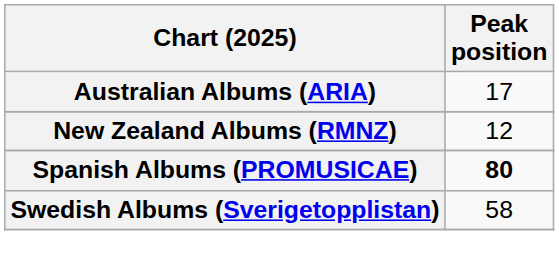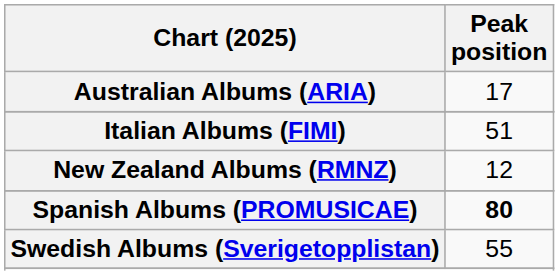 <table class="wikitable sortable plainrowheaders" style="text-align:center">
 <tr>
 <th scope="col">Chart (2025)</th>
 <th scope="col">Peak<br>position</th>
 </tr>
 <tr>
 <th scope="row">Australian Albums (<a href='#'>ARIA</a>)</th>
 <td>17</td>
 </tr>
 <tr>
 </tr>
 <tr>
 </tr>
 <tr>
 </tr>
 <tr>
 </tr>
 <tr>
 </tr>
 <tr>
 </tr>
 <tr>
 </tr>
 <tr>
+<th scope="row">Italian Albums (<a href='#'>FIMI</a>)</th>
+<td>51</td>
+</tr>
+<tr>
 <th scope="row">New Zealand Albums (<a href='#'>RMNZ</a>)</th>
 <td>12</td>
 </tr>
 <tr>
 </tr>
 <tr>
 <th scope="row">Spanish Albums (<a href='#'>PROMUSICAE</a>)</th>
 <td><strong>80</strong></td>
 </tr>
 <tr>
 <th scope="row">Swedish Albums (<a href='#'>Sverigetopplistan</a>)</th>
-<td>58</td>
+<td>55</td>
 </tr>
 <tr>
 </tr>
 <tr>
 </tr>
 <tr>
 </tr>
 <tr>
 </tr>
 </table>
